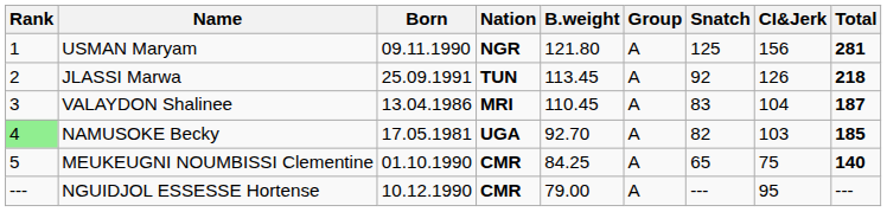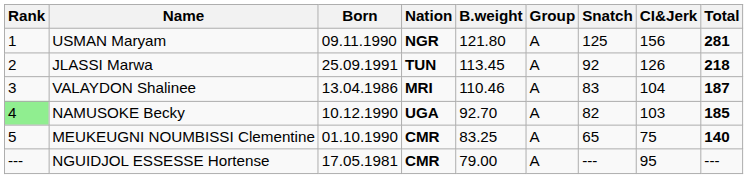 <table class="wikitable">
 <tr>
 <th>Rank</th>
 <th>Name</th>
 <th>Born</th>
 <th>Nation</th>
 <th>B.weight</th>
 <th>Group</th>
 <th>Snatch</th>
 <th>CI&Jerk</th>
 <th>Total</th>
 </tr>
 <tr>
 <td>1</td>
 <td>USMAN Maryam</td>
 <td>09.11.1990</td>
 <td><strong>NGR</strong></td>
 <td>121.80</td>
 <td>A</td>
 <td>125</td>
 <td>156</td>
 <td><strong>281</strong></td>
 </tr>
 <tr>
 <td>2</td>
 <td>JLASSI Marwa</td>
 <td>25.09.1991</td>
 <td><strong>TUN</strong></td>
 <td>113.45</td>
 <td>A</td>
 <td>92</td>
 <td>126</td>
 <td><strong>218</strong></td>
 </tr>
 <tr>
 <td>3</td>
 <td>VALAYDON Shalinee</td>
 <td>13.04.1986</td>
 <td><strong>MRI</strong></td>
-<td>110.45</td>
+<td>110.46</td>
 <td>A</td>
 <td>83</td>
 <td>104</td>
 <td><strong>187</strong></td>
 </tr>
 <tr>
 <td style="background: lightgreen;">4</td>
 <td>NAMUSOKE Becky</td>
-<td>17.05.1981</td>
+<td>10.12.1990</td>
 <td><strong>UGA</strong></td>
 <td>92.70</td>
 <td>A</td>
 <td>82</td>
 <td>103</td>
 <td><strong>185</strong></td>
 </tr>
 <tr>
 <td>5</td>
 <td>MEUKEUGNI NOUMBISSI Clementine</td>
 <td>01.10.1990</td>
 <td><strong>CMR</strong></td>
-<td>84.25</td>
+<td>83.25</td>
 <td>A</td>
 <td>65</td>
 <td>75</td>
 <td><strong>140</strong></td>
 </tr>
 <tr>
 <td>---</td>
 <td>NGUIDJOL ESSESSE Hortense</td>
-<td>10.12.1990</td>
+<td>17.05.1981</td>
 <td><strong>CMR</strong></td>
 <td>79.00</td>
 <td>A</td>
 <td>---</td>
 <td>95</td>
 <td>---</td>
 </tr>
 </table>
